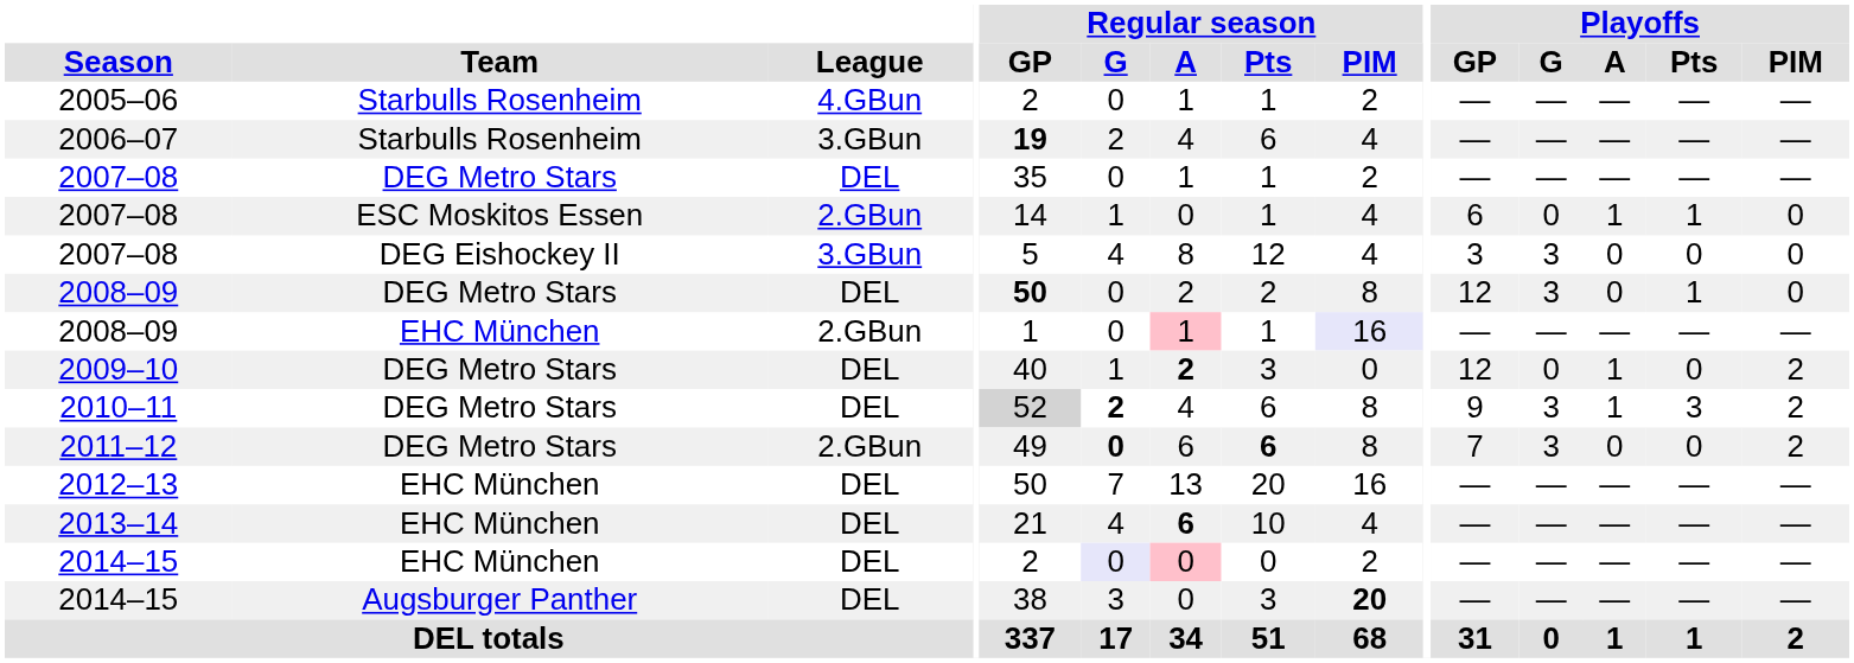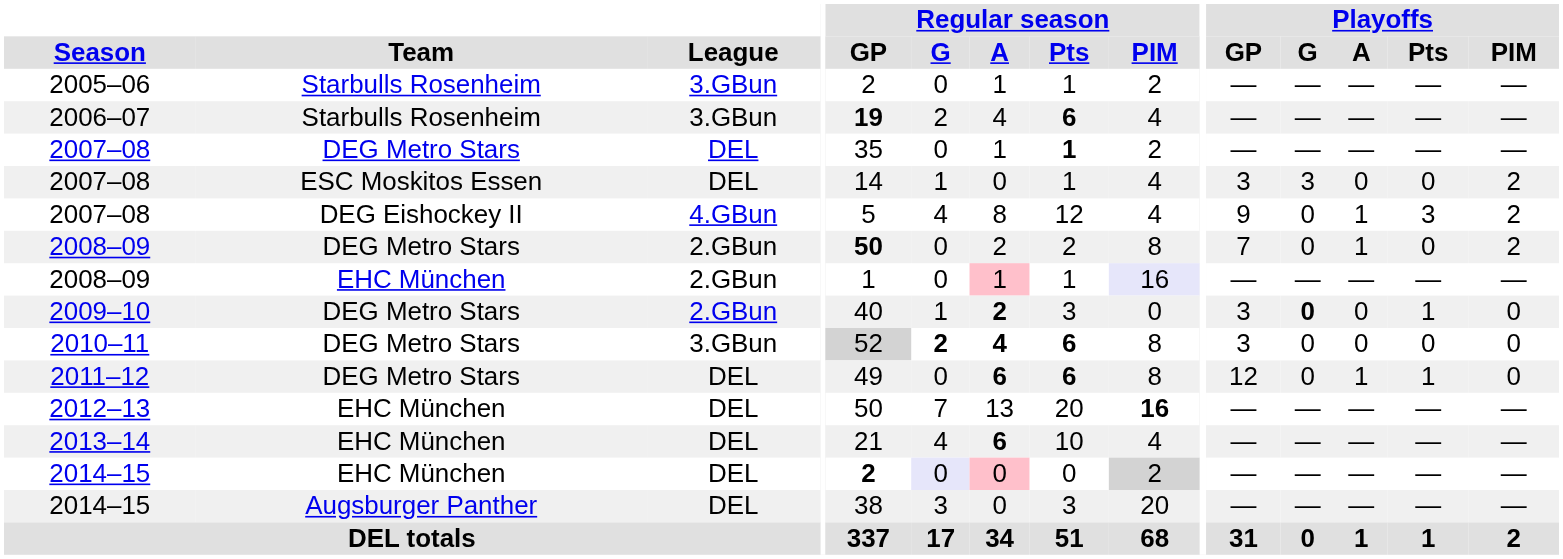 <table border="0" cellpadding="1" cellspacing="0" style="text-align:center; width:60em">
 <tr bgcolor="#e0e0e0">
 <th colspan="3" bgcolor="#ffffff"></th>
 <th rowspan="99" bgcolor="#ffffff"></th>
 <th colspan="5"><a href='#'>Regular season</a></th>
 <th rowspan="99" bgcolor="#ffffff"></th>
 <th colspan="5"><a href='#'>Playoffs</a></th>
 </tr>
 <tr bgcolor="#e0e0e0">
 <th><a href='#'>Season</a></th>
 <th>Team</th>
 <th>League</th>
 <th>GP</th>
 <th><a href='#'>G</a></th>
 <th><a href='#'>A</a></th>
 <th><a href='#'>Pts</a></th>
 <th><a href='#'>PIM</a></th>
 <th>GP</th>
 <th>G</th>
 <th>A</th>
 <th>Pts</th>
 <th>PIM</th>
 </tr>
 <tr ALIGN="center">
 <td>2005–06</td>
 <td><a href='#'>Starbulls Rosenheim</a></td>
-<td><a href='#'>4.GBun</a></td>
+<td><a href='#'>3.GBun</a></td>
 <td>2</td>
 <td>0</td>
 <td>1</td>
 <td>1</td>
 <td>2</td>
 <td>—</td>
 <td>—</td>
 <td>—</td>
 <td>—</td>
 <td>—</td>
 </tr>
 <tr ALIGN="center" bgcolor="#f0f0f0">
 <td>2006–07</td>
 <td>Starbulls Rosenheim</td>
 <td>3.GBun</td>
 <td><strong>19</strong></td>
 <td>2</td>
 <td>4</td>
-<td>6</td>
+<td><strong>6</strong></td>
 <td>4</td>
 <td>—</td>
 <td>—</td>
 <td>—</td>
 <td>—</td>
 <td>—</td>
 </tr>
 <tr ALIGN="center">
 <td><a href='#'>2007–08</a></td>
 <td><a href='#'>DEG Metro Stars</a></td>
 <td><a href='#'>DEL</a></td>
 <td>35</td>
 <td>0</td>
 <td>1</td>
-<td>1</td>
+<td><strong>1</strong></td>
 <td>2</td>
 <td>—</td>
 <td>—</td>
 <td>—</td>
 <td>—</td>
 <td>—</td>
 </tr>
 <tr ALIGN="center" bgcolor="#f0f0f0">
 <td>2007–08</td>
 <td>ESC Moskitos Essen</td>
-<td><a href='#'>2.GBun</a></td>
+<td>DEL</td>
 <td>14</td>
 <td>1</td>
 <td>0</td>
 <td>1</td>
 <td>4</td>
-<td>6</td>
+<td>3</td>
+<td>3</td>
 <td>0</td>
-<td>1</td>
-<td>1</td>
 <td>0</td>
+<td>2</td>
 </tr>
 <tr ALIGN="center">
 <td>2007–08</td>
 <td>DEG Eishockey II</td>
-<td><a href='#'>3.GBun</a></td>
+<td><a href='#'>4.GBun</a></td>
 <td>5</td>
 <td>4</td>
 <td>8</td>
 <td>12</td>
 <td>4</td>
+<td>9</td>
+<td>0</td>
+<td>1</td>
 <td>3</td>
-<td>3</td>
-<td>0</td>
-<td>0</td>
-<td>0</td>
+<td>2</td>
 </tr>
 <tr ALIGN="center" bgcolor="#f0f0f0">
 <td><a href='#'>2008–09</a></td>
 <td>DEG Metro Stars</td>
-<td>DEL</td>
+<td>2.GBun</td>
 <td><strong>50</strong></td>
 <td>0</td>
 <td>2</td>
 <td>2</td>
 <td>8</td>
-<td>12</td>
-<td>3</td>
+<td>7</td>
 <td>0</td>
 <td>1</td>
 <td>0</td>
+<td>2</td>
 </tr>
 <tr ALIGN="center">
 <td>2008–09</td>
 <td><a href='#'>EHC München</a></td>
 <td>2.GBun</td>
 <td>1</td>
 <td>0</td>
 <td style="background: pink;">1</td>
 <td>1</td>
 <td style="background: lavender;">16</td>
 <td>—</td>
 <td>—</td>
 <td>—</td>
 <td>—</td>
 <td>—</td>
 </tr>
 <tr ALIGN="center" bgcolor="#f0f0f0">
 <td><a href='#'>2009–10</a></td>
 <td>DEG Metro Stars</td>
-<td>DEL</td>
+<td><a href='#'>2.GBun</a></td>
 <td>40</td>
 <td>1</td>
 <td><strong>2</strong></td>
 <td>3</td>
 <td>0</td>
-<td>12</td>
+<td>3</td>
+<td><strong>0</strong></td>
 <td>0</td>
 <td>1</td>
 <td>0</td>
-<td>2</td>
 </tr>
 <tr ALIGN="center">
 <td><a href='#'>2010–11</a></td>
 <td>DEG Metro Stars</td>
-<td>DEL</td>
+<td>3.GBun</td>
 <td style="background: lightgrey;">52</td>
 <td><strong>2</strong></td>
-<td>4</td>
-<td>6</td>
+<td><strong>4</strong></td>
+<td><strong>6</strong></td>
 <td>8</td>
-<td>9</td>
 <td>3</td>
-<td>1</td>
-<td>3</td>
-<td>2</td>
+<td>0</td>
+<td>0</td>
+<td>0</td>
+<td>0</td>
 </tr>
 <tr ALIGN="center" bgcolor="#f0f0f0">
 <td><a href='#'>2011–12</a></td>
 <td>DEG Metro Stars</td>
-<td>2.GBun</td>
+<td>DEL</td>
 <td>49</td>
-<td><strong>0</strong></td>
-<td>6</td>
+<td>0</td>
+<td><strong>6</strong></td>
 <td><strong>6</strong></td>
 <td>8</td>
-<td>7</td>
-<td>3</td>
+<td>12</td>
 <td>0</td>
+<td>1</td>
+<td>1</td>
 <td>0</td>
-<td>2</td>
 </tr>
 <tr ALIGN="center">
 <td><a href='#'>2012–13</a></td>
 <td>EHC München</td>
 <td>DEL</td>
 <td>50</td>
 <td>7</td>
 <td>13</td>
 <td>20</td>
-<td>16</td>
+<td><strong>16</strong></td>
 <td>—</td>
 <td>—</td>
 <td>—</td>
 <td>—</td>
 <td>—</td>
 </tr>
 <tr ALIGN="center"  bgcolor="#f0f0f0">
 <td><a href='#'>2013–14</a></td>
 <td>EHC München</td>
 <td>DEL</td>
 <td>21</td>
 <td>4</td>
 <td><strong>6</strong></td>
 <td>10</td>
 <td>4</td>
 <td>—</td>
 <td>—</td>
 <td>—</td>
 <td>—</td>
 <td>—</td>
 </tr>
 <tr ALIGN="center">
 <td><a href='#'>2014–15</a></td>
 <td>EHC München</td>
 <td>DEL</td>
-<td>2</td>
+<td><strong>2</strong></td>
 <td style="background: lavender;">0</td>
 <td style="background: pink;">0</td>
 <td>0</td>
-<td>2</td>
+<td style="background: lightgrey;">2</td>
 <td>—</td>
 <td>—</td>
 <td>—</td>
 <td>—</td>
 <td>—</td>
 </tr>
 <tr ALIGN="center"  bgcolor="#f0f0f0">
 <td>2014–15</td>
 <td><a href='#'>Augsburger Panther</a></td>
 <td>DEL</td>
 <td>38</td>
 <td>3</td>
 <td>0</td>
 <td>3</td>
-<td><strong>20</strong></td>
+<td>20</td>
 <td>—</td>
 <td>—</td>
 <td>—</td>
 <td>—</td>
 <td>—</td>
 </tr>
 <tr bgcolor="#e0e0e0">
 <th colspan="3">DEL totals</th>
 <th>337</th>
 <th>17</th>
 <th>34</th>
 <th>51</th>
 <th>68</th>
 <th>31</th>
 <th>0</th>
 <th>1</th>
 <th>1</th>
 <th>2</th>
 </tr>
 </table>
